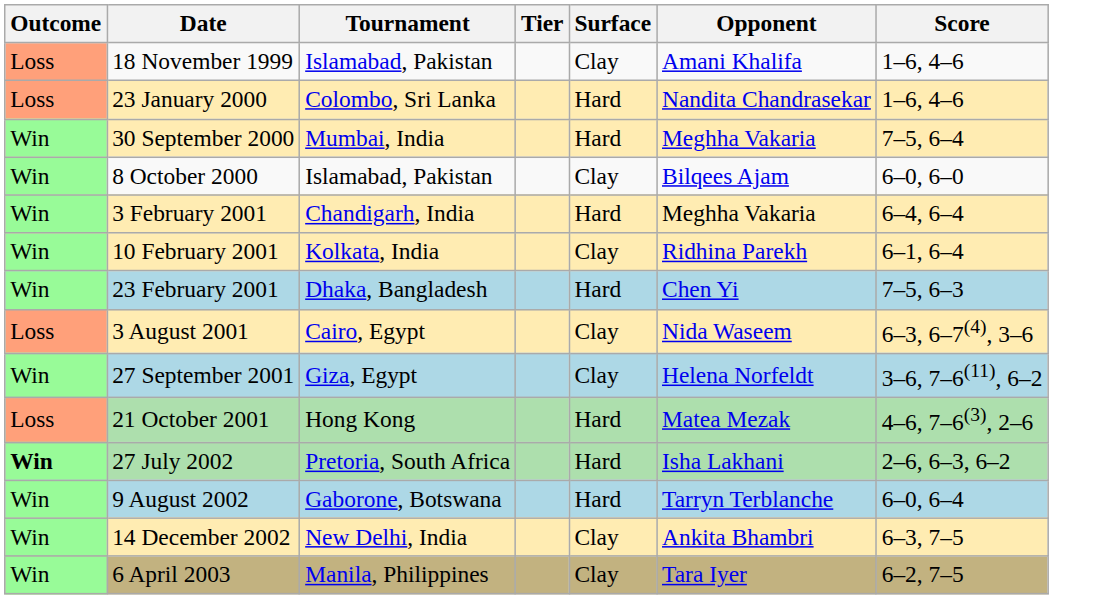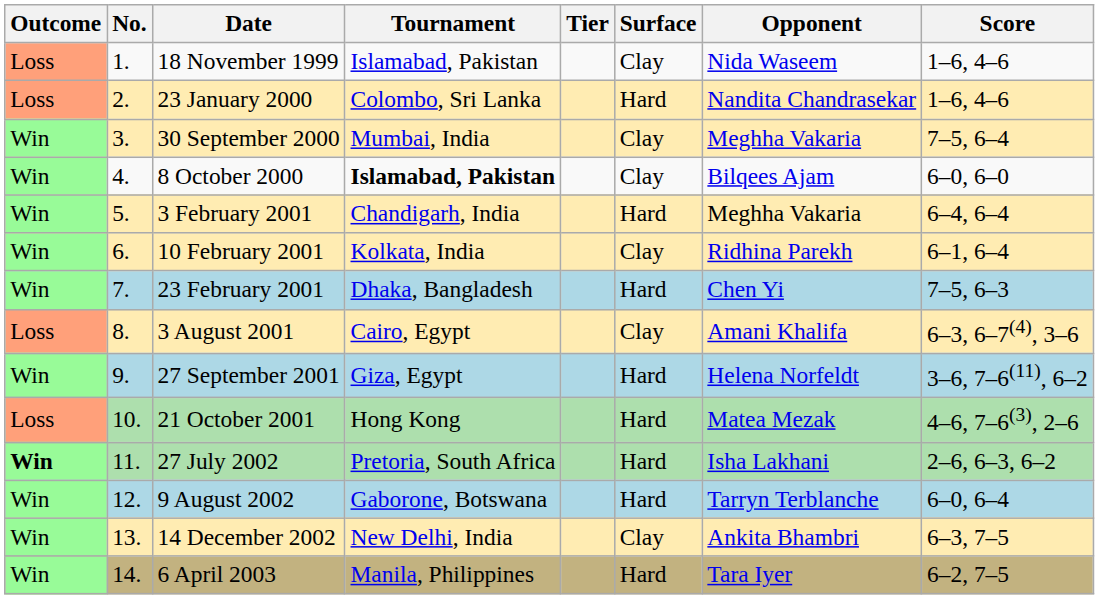 <table class="sortable wikitable" style=font-size:97%>
 <tr>
 <th>Outcome</th>
+<th>No.</th>
 <th>Date</th>
 <th>Tournament</th>
 <th>Tier</th>
 <th>Surface</th>
 <th>Opponent</th>
 <th class="unsortable">Score</th>
 </tr>
 <tr>
 <td style="background:#ffa07a;">Loss</td>
+<td>1.</td>
 <td>18 November 1999</td>
 <td><a href='#'>Islamabad</a>, Pakistan</td>
 <td></td>
 <td>Clay</td>
-<td> <a href='#'>Amani Khalifa</a></td>
+<td> <a href='#'>Nida Waseem</a></td>
 <td>1–6, 4–6</td>
 </tr>
 <tr bgcolor=#ffecb2>
 <td style="background:#ffa07a;">Loss</td>
+<td>2.</td>
 <td>23 January 2000</td>
 <td><a href='#'>Colombo</a>, Sri Lanka</td>
 <td></td>
 <td>Hard</td>
 <td> <a href='#'>Nandita Chandrasekar</a></td>
 <td>1–6, 4–6</td>
 </tr>
 <tr bgcolor=#ffecb2>
 <td bgcolor="98FB98">Win</td>
+<td>3.</td>
 <td>30 September 2000</td>
 <td><a href='#'>Mumbai</a>, India</td>
 <td></td>
-<td>Hard</td>
+<td>Clay</td>
 <td> <a href='#'>Meghha Vakaria</a></td>
 <td>7–5, 6–4</td>
 </tr>
 <tr>
 <td bgcolor="98FB98">Win</td>
+<td>4.</td>
 <td>8 October 2000</td>
-<td>Islamabad, Pakistan</td>
+<td><strong>Islamabad, Pakistan</strong></td>
 <td></td>
 <td>Clay</td>
 <td> <a href='#'>Bilqees Ajam</a></td>
 <td>6–0, 6–0</td>
 </tr>
 <tr bgcolor=#ffecb2>
 <td bgcolor="98FB98">Win</td>
+<td>5.</td>
 <td>3 February 2001</td>
 <td><a href='#'>Chandigarh</a>, India</td>
 <td></td>
 <td>Hard</td>
 <td> Meghha Vakaria</td>
 <td>6–4, 6–4</td>
 </tr>
 <tr bgcolor=#ffecb2>
 <td bgcolor="98FB98">Win</td>
+<td>6.</td>
 <td>10 February 2001</td>
 <td><a href='#'>Kolkata</a>, India</td>
 <td></td>
 <td>Clay</td>
 <td> <a href='#'>Ridhina Parekh</a></td>
 <td>6–1, 6–4</td>
 </tr>
 <tr bgcolor="lightblue">
 <td bgcolor="98FB98">Win</td>
+<td>7.</td>
 <td>23 February 2001</td>
 <td><a href='#'>Dhaka</a>, Bangladesh</td>
 <td></td>
 <td>Hard</td>
 <td> <a href='#'>Chen Yi</a></td>
 <td>7–5, 6–3</td>
 </tr>
 <tr bgcolor=#ffecb2>
 <td style="background:#ffa07a;">Loss</td>
+<td>8.</td>
 <td>3 August 2001</td>
 <td><a href='#'>Cairo</a>, Egypt</td>
 <td></td>
 <td>Clay</td>
-<td> <a href='#'>Nida Waseem</a></td>
+<td> <a href='#'>Amani Khalifa</a></td>
 <td>6–3, 6–7<sup>(4)</sup>, 3–6</td>
 </tr>
 <tr bgcolor="lightblue">
 <td bgcolor="98FB98">Win</td>
+<td>9.</td>
 <td>27 September 2001</td>
 <td><a href='#'>Giza</a>, Egypt</td>
 <td></td>
-<td>Clay</td>
+<td>Hard</td>
 <td> <a href='#'>Helena Norfeldt</a></td>
 <td>3–6, 7–6<sup>(11)</sup>, 6–2</td>
 </tr>
 <tr bgcolor="#ADDFAD">
 <td style="background:#ffa07a;">Loss</td>
+<td>10.</td>
 <td>21 October 2001</td>
 <td>Hong Kong</td>
 <td></td>
 <td>Hard</td>
 <td> <a href='#'>Matea Mezak</a></td>
 <td>4–6, 7–6<sup>(3)</sup>, 2–6</td>
 </tr>
 <tr bgcolor="#ADDFAD">
 <td bgcolor="98FB98"><strong>Win</strong></td>
+<td>11.</td>
 <td>27 July 2002</td>
 <td><a href='#'>Pretoria</a>, South Africa</td>
 <td></td>
 <td>Hard</td>
 <td> <a href='#'>Isha Lakhani</a></td>
 <td>2–6, 6–3, 6–2</td>
 </tr>
 <tr bgcolor="lightblue">
 <td bgcolor="98FB98">Win</td>
+<td>12.</td>
 <td>9 August 2002</td>
 <td><a href='#'>Gaborone</a>, Botswana</td>
 <td></td>
 <td>Hard</td>
 <td> <a href='#'>Tarryn Terblanche</a></td>
 <td>6–0, 6–4</td>
 </tr>
 <tr bgcolor=#ffecb2>
 <td bgcolor="98FB98">Win</td>
+<td>13.</td>
 <td>14 December 2002</td>
 <td><a href='#'>New Delhi</a>, India</td>
 <td></td>
 <td>Clay</td>
 <td> <a href='#'>Ankita Bhambri</a></td>
 <td>6–3, 7–5</td>
 </tr>
 <tr bgcolor=#C2B280>
 <td bgcolor="98FB98">Win</td>
+<td>14.</td>
 <td>6 April 2003</td>
 <td><a href='#'>Manila</a>, Philippines</td>
 <td></td>
-<td>Clay</td>
+<td>Hard</td>
 <td> <a href='#'>Tara Iyer</a></td>
 <td>6–2, 7–5</td>
 </tr>
 </table>
